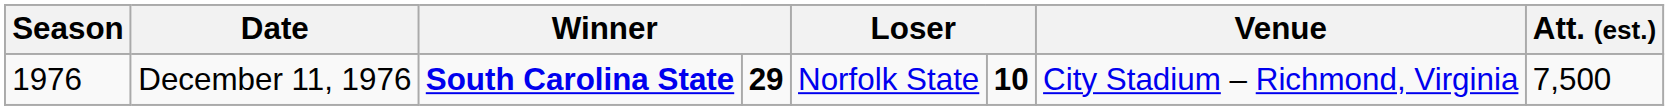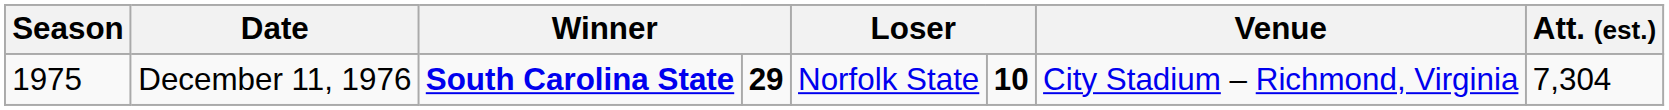 <table class="wikitable">
 <tr>
 <th>Season</th>
 <th>Date</th>
 <th colspan="2">Winner</th>
 <th colspan="2">Loser</th>
 <th>Venue</th>
 <th>Att. <small>(est.)</small></th>
 </tr>
 <tr>
-<td>1976</td>
+<td>1975</td>
 <td>December 11, 1976</td>
 <td><strong><a href='#'>South Carolina State</a></strong></td>
 <td><strong>29</strong></td>
 <td><a href='#'>Norfolk State</a></td>
 <td><strong>10</strong></td>
 <td style="text-align: center;"><a href='#'>City Stadium</a> – <a href='#'>Richmond, Virginia</a></td>
-<td>7,500</td>
+<td>7,304</td>
 </tr>
 </table>
